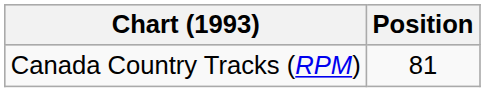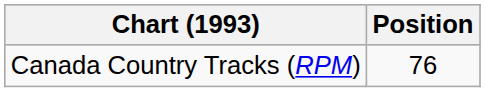 <table class="wikitable sortable">
 <tr>
 <th scope="col">Chart (1993)</th>
 <th scope="col">Position</th>
 </tr>
 <tr>
 <td>Canada Country Tracks (<em><a href='#'>RPM</a></em>)</td>
-<td align="center">81</td>
+<td align="center">76</td>
 </tr>
 </table>
